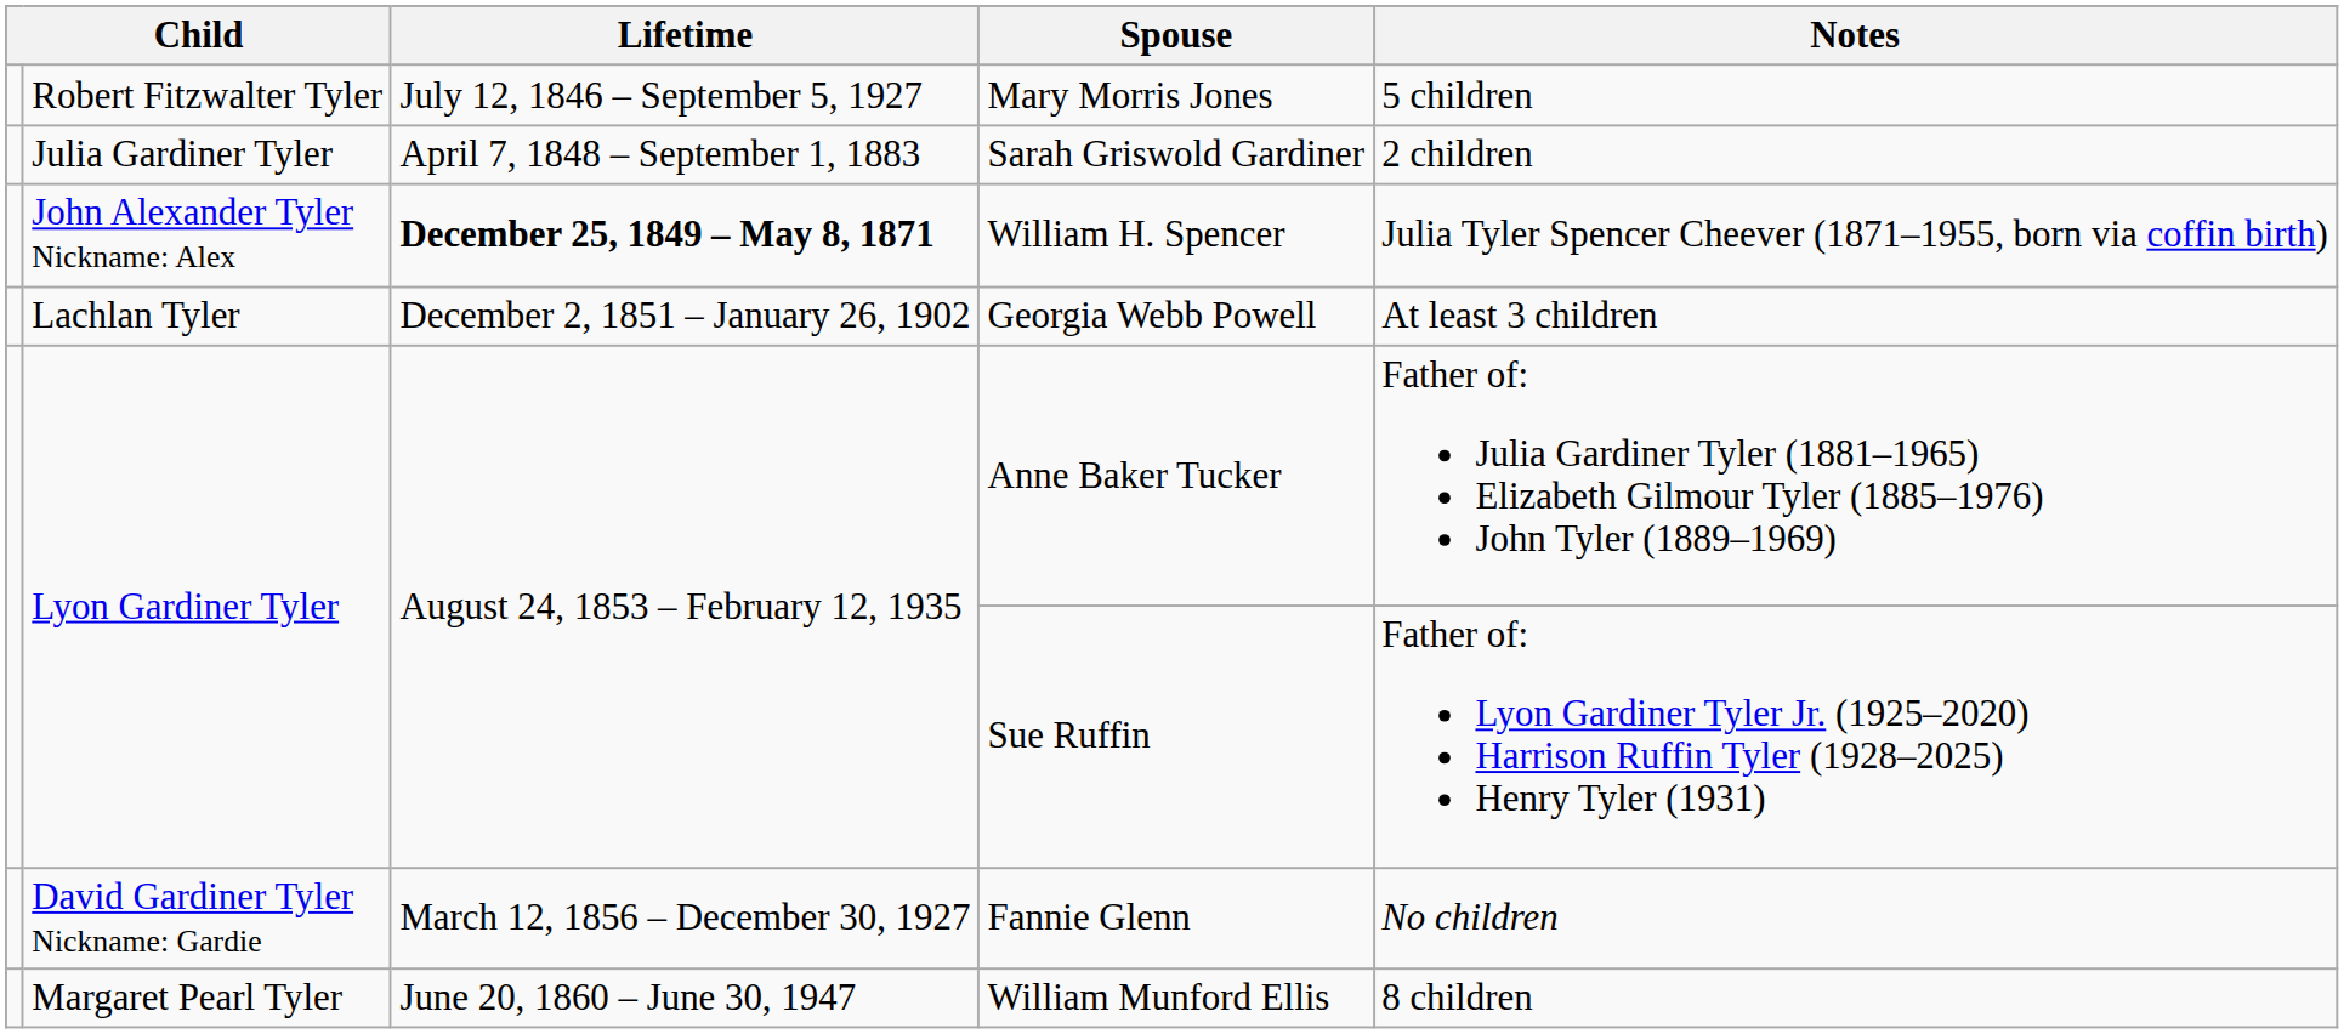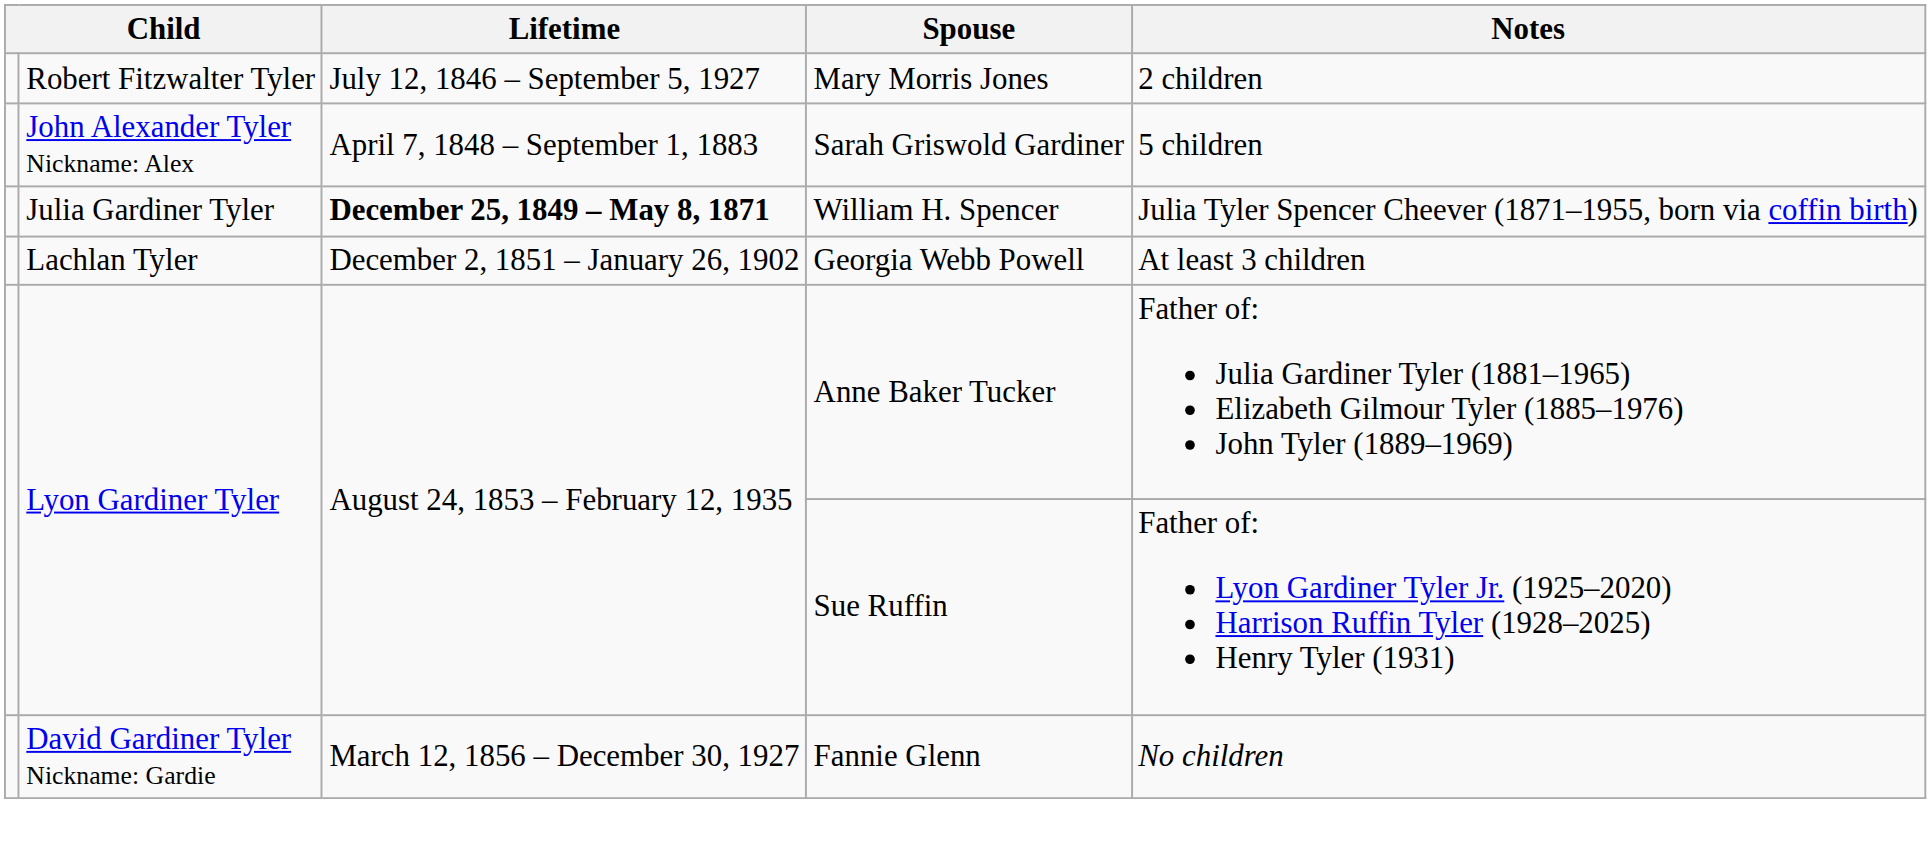 <table class="wikitable">
 <tr>
 <th colspan="2">Child</th>
 <th>Lifetime</th>
 <th>Spouse</th>
 <th>Notes</th>
 </tr>
 <tr>
 <td></td>
 <td>Robert Fitzwalter Tyler</td>
 <td>July 12, 1846 – September 5, 1927</td>
 <td>Mary Morris Jones</td>
+<td>2 children</td>
+</tr>
+<tr>
+<td></td>
+<td><a href='#'>John Alexander Tyler</a><br><small>Nickname: Alex</small></td>
+<td>April 7, 1848 – September 1, 1883</td>
+<td>Sarah Griswold Gardiner</td>
 <td>5 children</td>
 </tr>
 <tr>
 <td></td>
 <td>Julia Gardiner Tyler</td>
-<td>April 7, 1848 – September 1, 1883</td>
-<td>Sarah Griswold Gardiner</td>
-<td>2 children</td>
-</tr>
-<tr>
-<td></td>
-<td><a href='#'>John Alexander Tyler</a><br><small>Nickname: Alex</small></td>
 <td><strong>December 25, 1849 – May 8, 1871</strong></td>
 <td>William H. Spencer</td>
 <td>Julia Tyler Spencer Cheever (1871–1955, born via <a href='#'>coffin birth</a>)</td>
 </tr>
 <tr>
 <td></td>
 <td>Lachlan Tyler</td>
 <td>December 2, 1851 – January 26, 1902</td>
 <td>Georgia Webb Powell</td>
 <td>At least 3 children</td>
 </tr>
 <tr>
 <td rowspan="2"></td>
 <td rowspan="2"><a href='#'>Lyon Gardiner Tyler</a></td>
 <td rowspan="2">August 24, 1853 – February 12, 1935</td>
 <td>Anne Baker Tucker</td>
 <td>Father of:<br><ul><li>Julia Gardiner Tyler (1881–1965)</li><li>Elizabeth Gilmour Tyler (1885–1976)</li><li>John Tyler (1889–1969)</li></ul></td>
 </tr>
 <tr>
 <td>Sue Ruffin</td>
 <td>Father of:<br><ul><li><a href='#'>Lyon Gardiner Tyler Jr.</a> (1925–2020)</li><li><a href='#'>Harrison Ruffin Tyler</a> (1928–2025)</li><li>Henry Tyler (1931)</li></ul></td>
 </tr>
 <tr>
 <td></td>
 <td><a href='#'>David Gardiner Tyler</a><br><small>Nickname: Gardie</small></td>
 <td>March 12, 1856 – December 30, 1927</td>
 <td>Fannie Glenn</td>
 <td><em>No children</em></td>
 </tr>
-<tr>
-<td></td>
-<td>Margaret Pearl Tyler</td>
-<td>June 20, 1860 – June 30, 1947</td>
-<td>William Munford Ellis</td>
-<td>8 children</td>
-</tr>
 </table>
